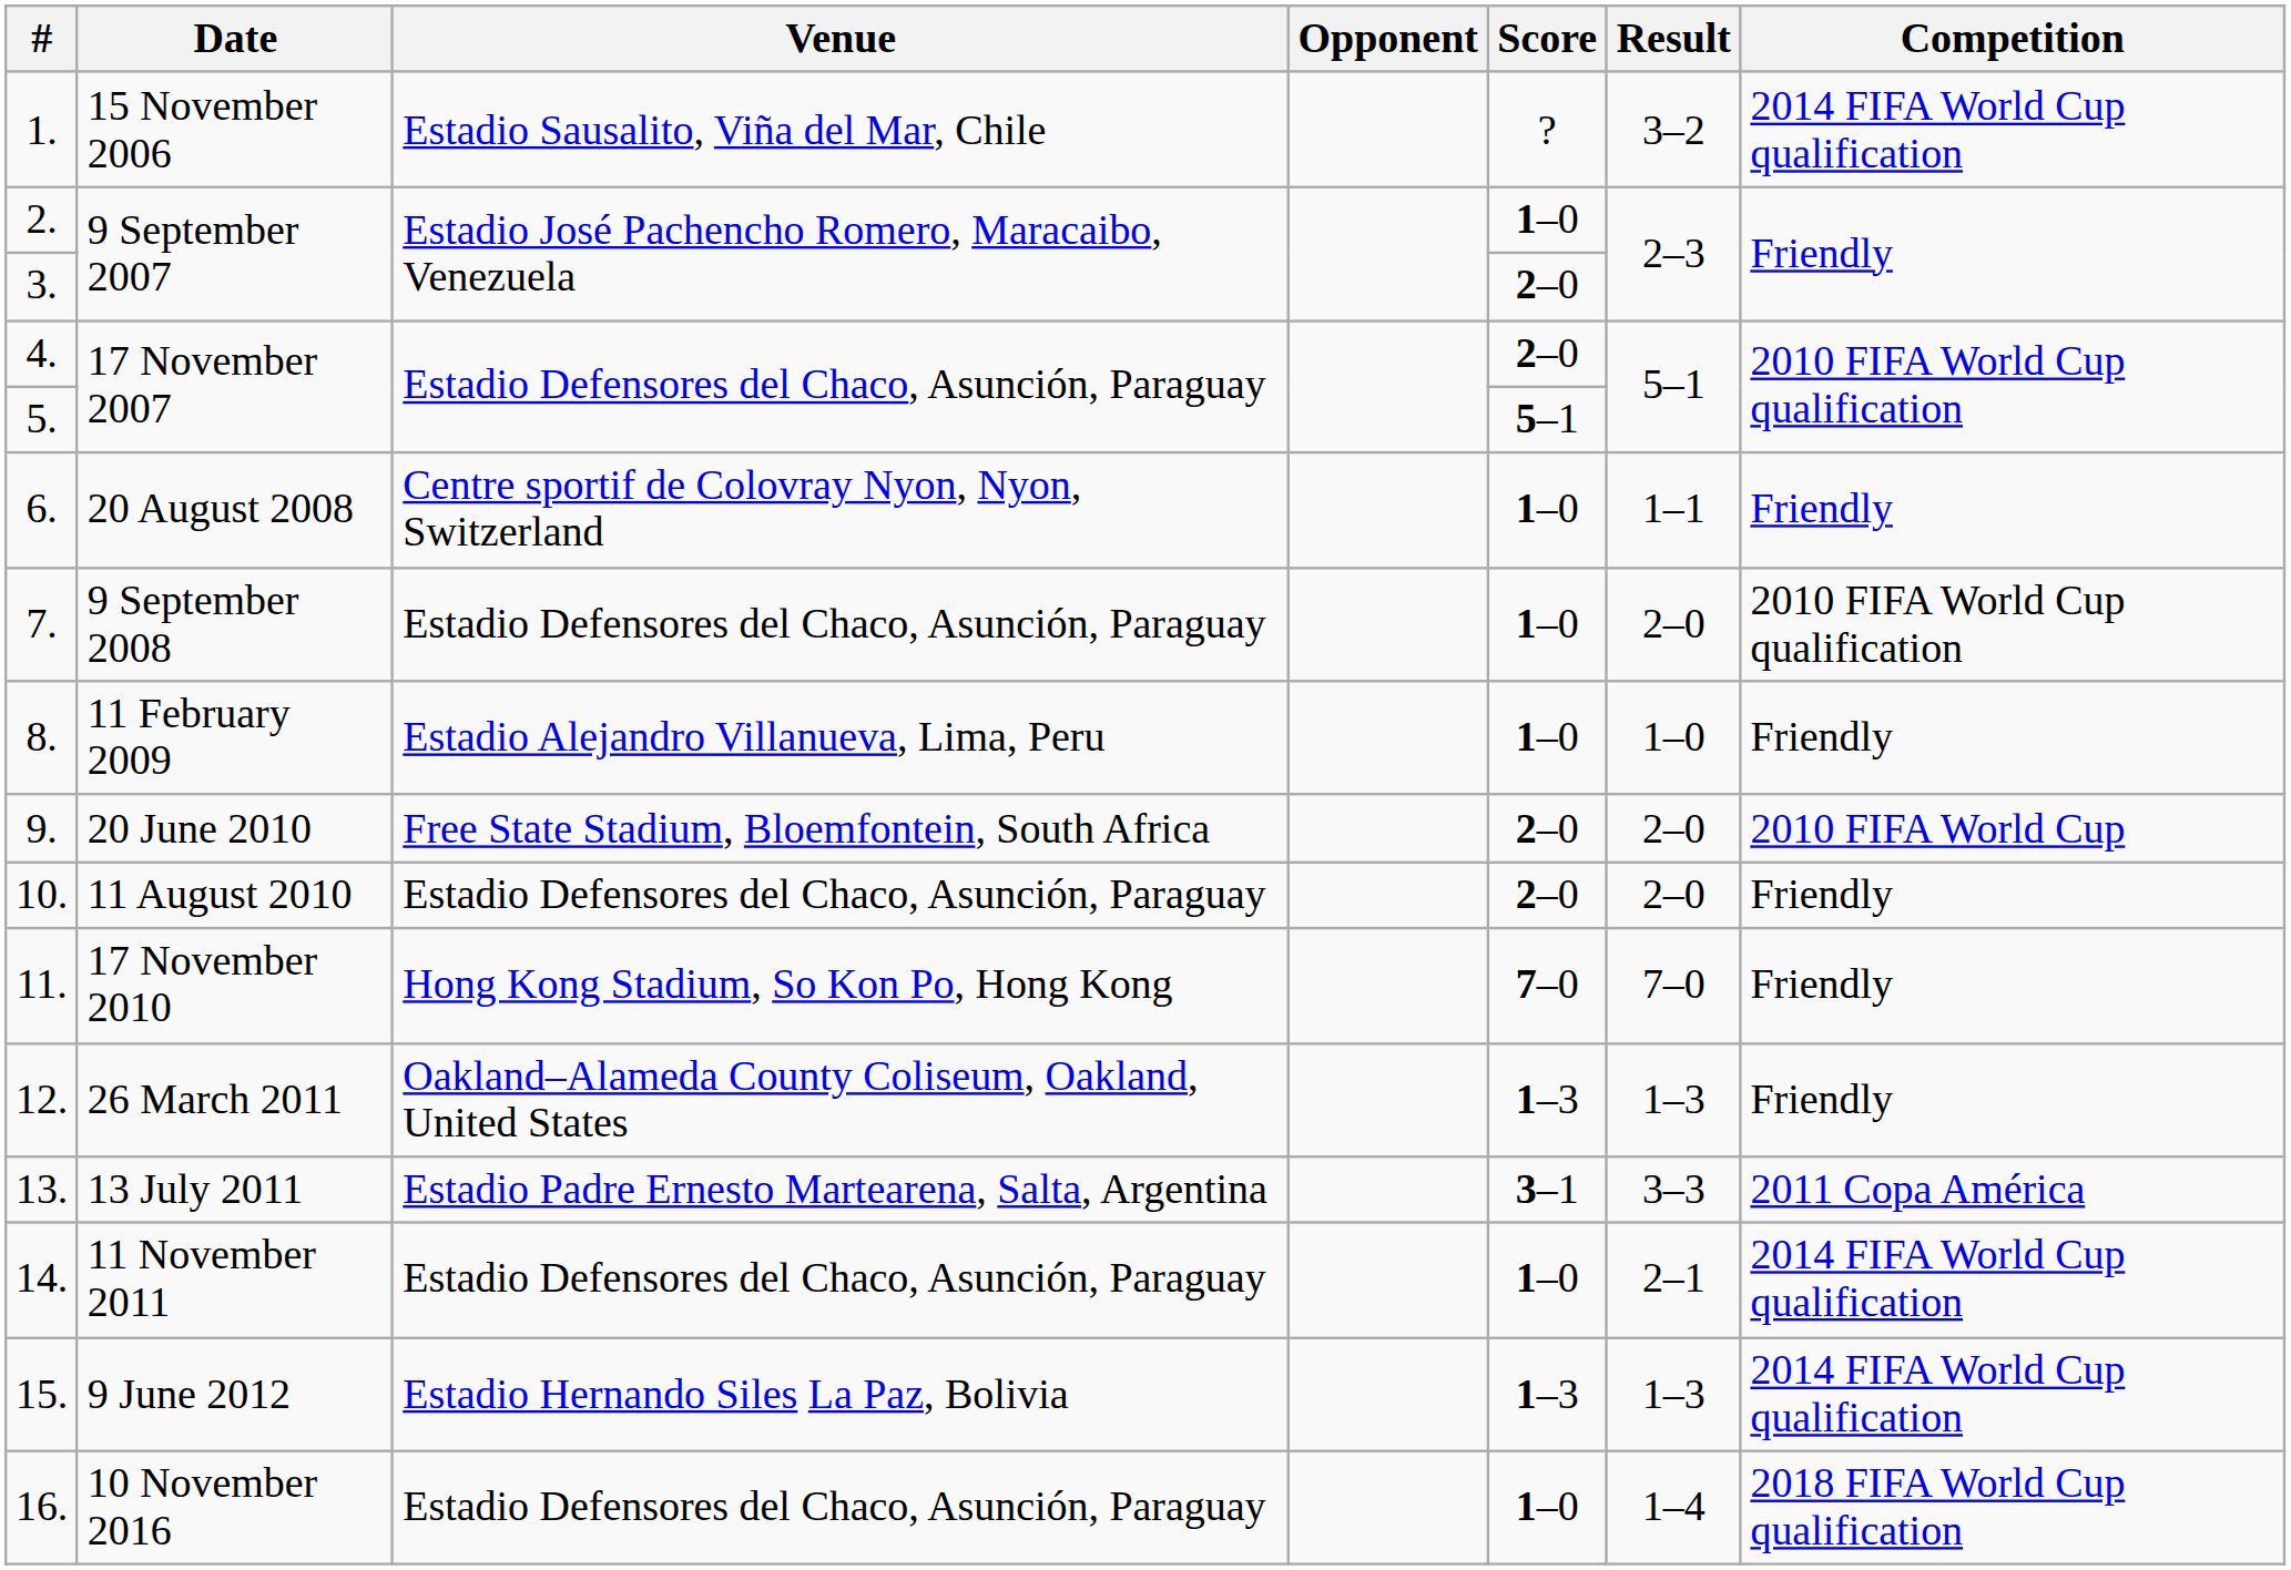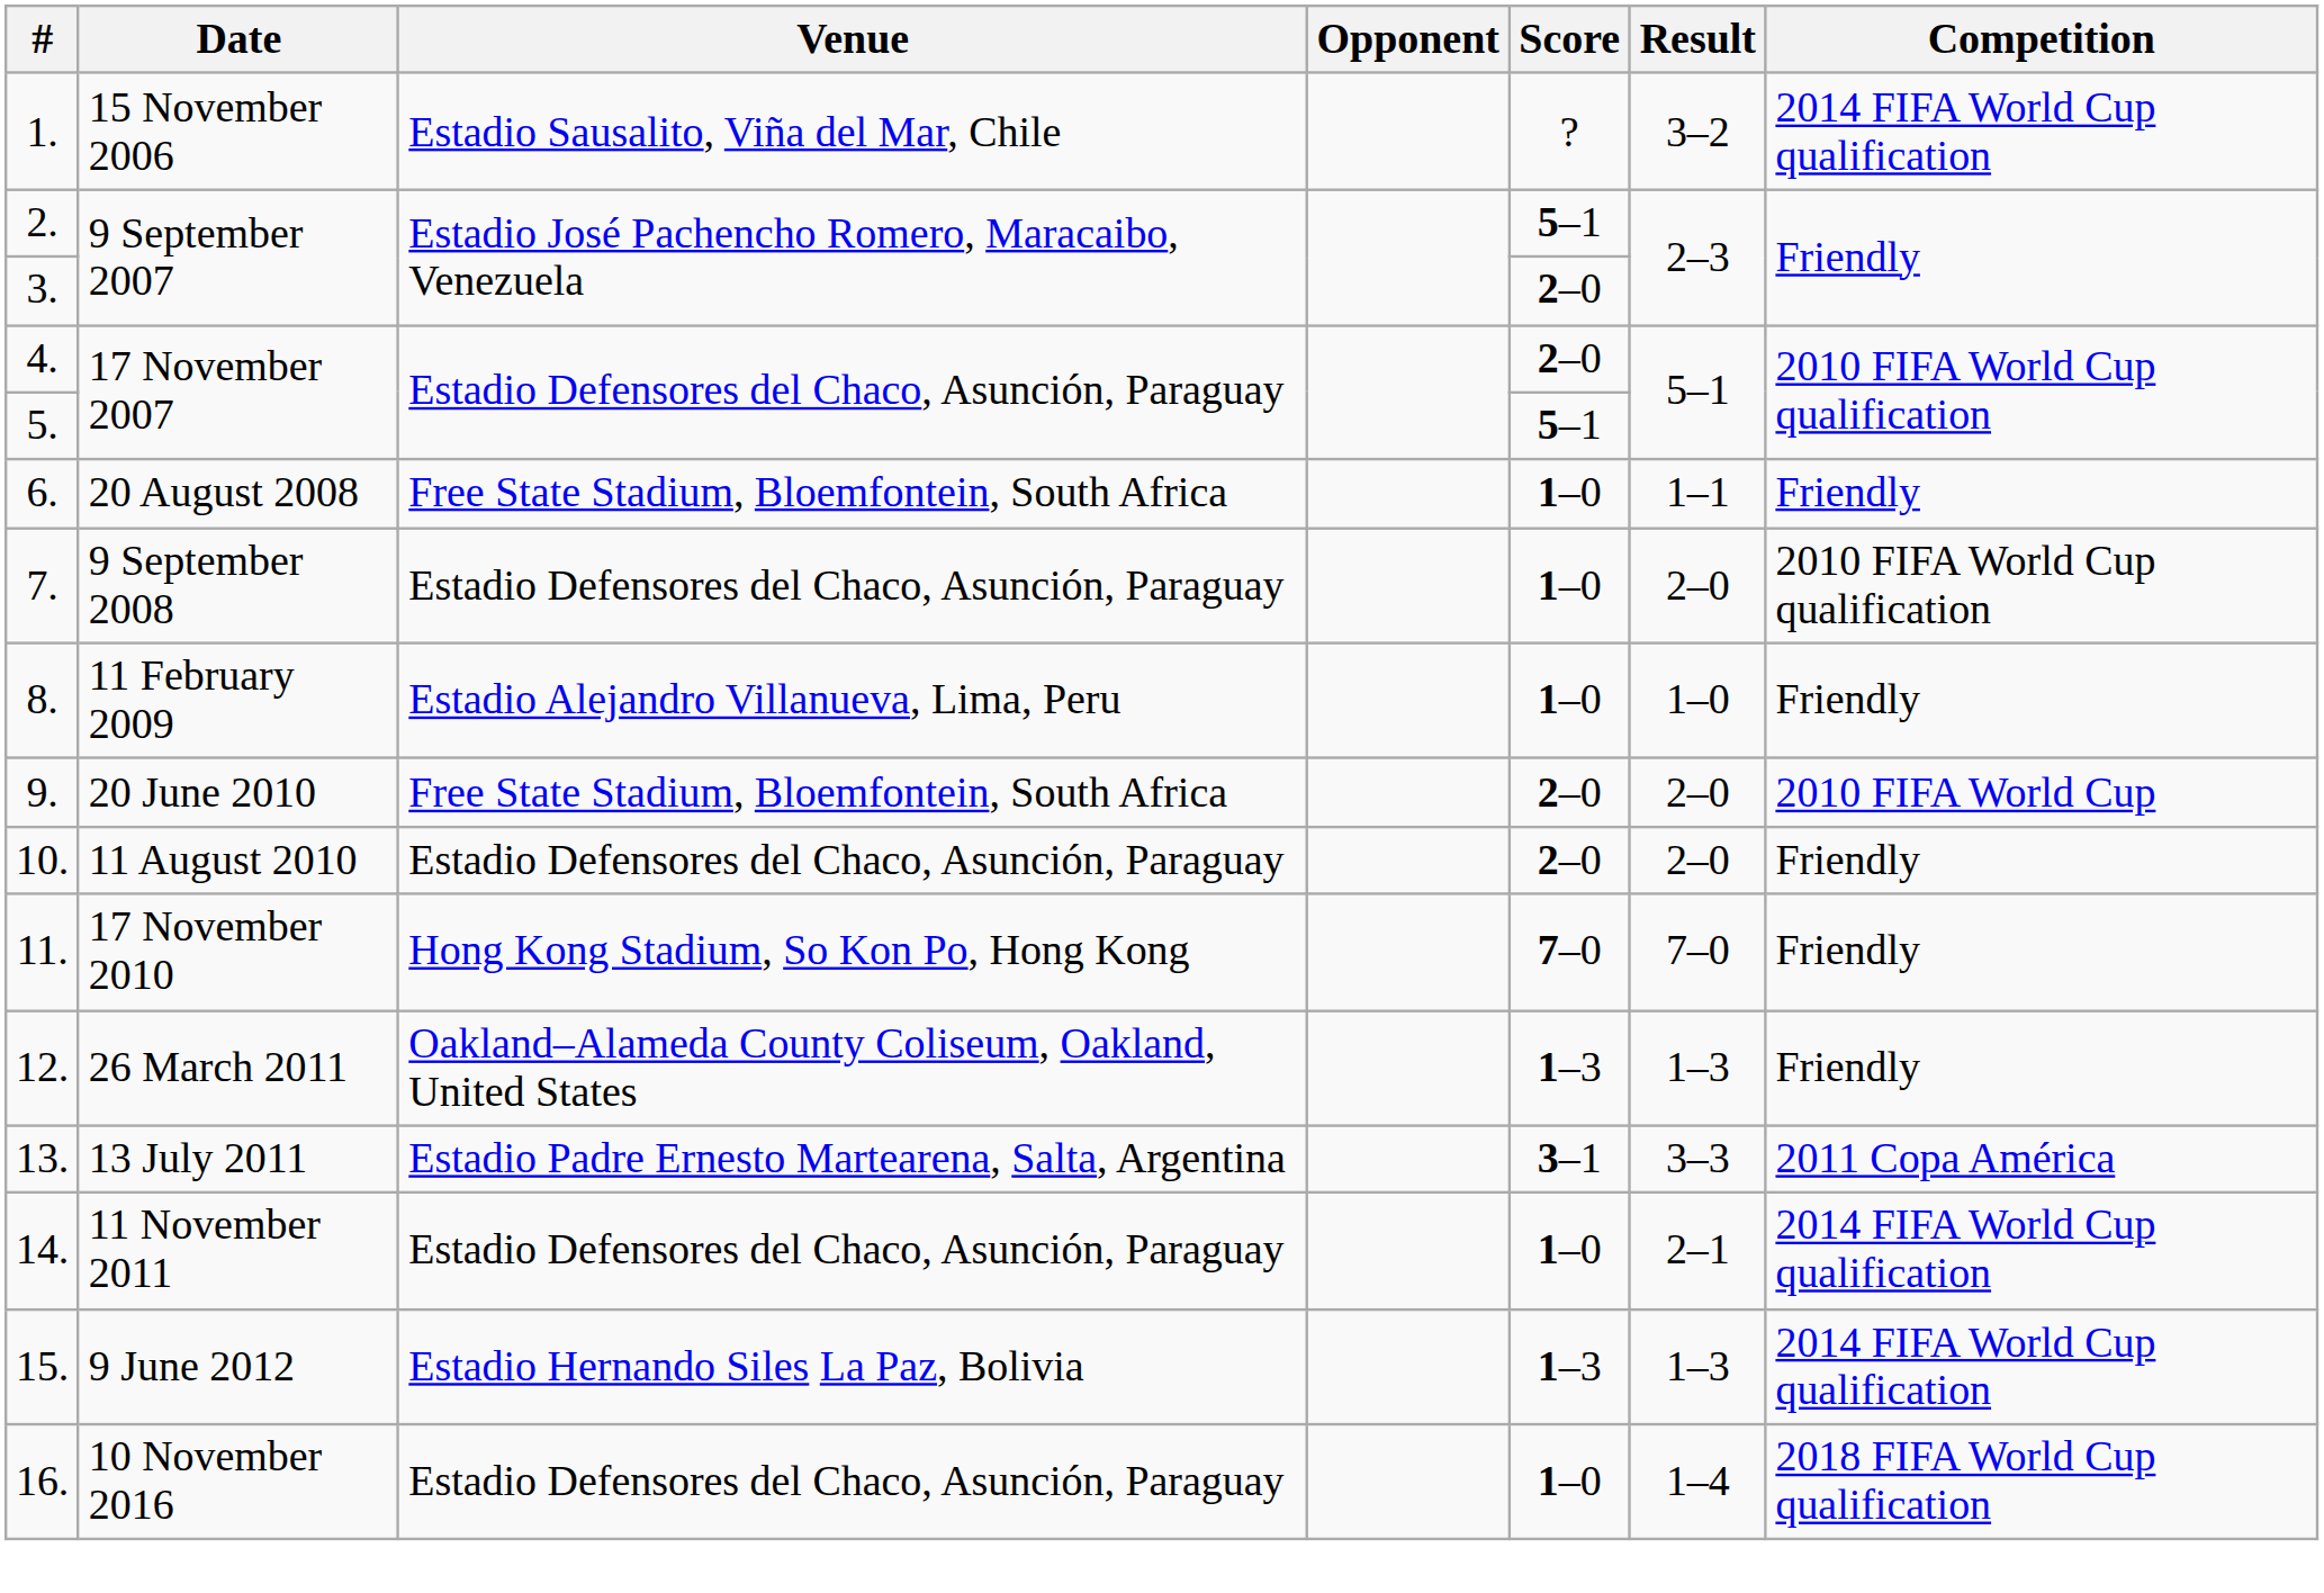 <table class="wikitable">
 <tr>
 <th>#</th>
 <th>Date</th>
 <th>Venue</th>
 <th>Opponent</th>
 <th>Score</th>
 <th>Result</th>
 <th>Competition</th>
 </tr>
 <tr>
 <td style="text-align:center;">1.</td>
 <td>15 November 2006</td>
 <td><a href='#'>Estadio Sausalito</a>, <a href='#'>Viña del Mar</a>, Chile</td>
 <td></td>
 <td style="text-align:center;">?</td>
 <td style="text-align:center;">3–2</td>
 <td><a href='#'>2014 FIFA World Cup qualification</a></td>
 </tr>
 <tr>
 <td style="text-align:center;">2.</td>
 <td rowspan="2">9 September 2007</td>
 <td rowspan="2"><a href='#'>Estadio José Pachencho Romero</a>, <a href='#'>Maracaibo</a>, Venezuela</td>
 <td rowspan="2"></td>
-<td style="text-align:center;"><strong>1</strong>–0</td>
+<td style="text-align:center;"><strong>5</strong>–1</td>
 <td rowspan="2" style="text-align:center;">2–3</td>
 <td rowspan="2"><a href='#'>Friendly</a></td>
 </tr>
 <tr style="text-align:center;">
 <td>3.</td>
 <td style="text-align:center;"><strong>2</strong>–0</td>
 </tr>
 <tr>
 <td style="text-align:center;">4.</td>
 <td rowspan="2">17 November 2007</td>
 <td rowspan="2"><a href='#'>Estadio Defensores del Chaco</a>, Asunción, Paraguay</td>
 <td rowspan="2"></td>
 <td style="text-align:center;"><strong>2</strong>–0</td>
 <td rowspan="2" style="text-align:center;">5–1</td>
 <td rowspan="2"><a href='#'>2010 FIFA World Cup qualification</a></td>
 </tr>
 <tr style="text-align:center;">
 <td>5.</td>
 <td style="text-align:center;"><strong>5</strong>–1</td>
 </tr>
 <tr>
 <td style="text-align:center;">6.</td>
 <td>20 August 2008</td>
-<td><a href='#'>Centre sportif de Colovray Nyon</a>, <a href='#'>Nyon</a>, Switzerland</td>
+<td><a href='#'>Free State Stadium</a>, <a href='#'>Bloemfontein</a>, South Africa</td>
 <td></td>
 <td style="text-align:center;"><strong>1</strong>–0</td>
 <td style="text-align:center;">1–1</td>
 <td><a href='#'>Friendly</a></td>
 </tr>
 <tr>
 <td style="text-align:center;">7.</td>
 <td>9 September 2008</td>
 <td>Estadio Defensores del Chaco, Asunción, Paraguay</td>
 <td></td>
 <td style="text-align:center;"><strong>1</strong>–0</td>
 <td style="text-align:center;">2–0</td>
 <td>2010 FIFA World Cup qualification</td>
 </tr>
 <tr>
 <td style="text-align:center;">8.</td>
 <td>11 February 2009</td>
 <td><a href='#'>Estadio Alejandro Villanueva</a>, Lima, Peru</td>
 <td></td>
 <td style="text-align:center;"><strong>1</strong>–0</td>
 <td style="text-align:center;">1–0</td>
 <td>Friendly</td>
 </tr>
 <tr>
 <td style="text-align:center;">9.</td>
 <td>20 June 2010</td>
 <td><a href='#'>Free State Stadium</a>, <a href='#'>Bloemfontein</a>, South Africa</td>
 <td></td>
 <td style="text-align:center;"><strong>2</strong>–0</td>
 <td style="text-align:center;">2–0</td>
 <td><a href='#'>2010 FIFA World Cup</a></td>
 </tr>
 <tr>
 <td style="text-align:center;">10.</td>
 <td>11 August 2010</td>
 <td>Estadio Defensores del Chaco, Asunción, Paraguay</td>
 <td></td>
 <td style="text-align:center;"><strong>2</strong>–0</td>
 <td style="text-align:center;">2–0</td>
 <td>Friendly</td>
 </tr>
 <tr>
 <td style="text-align:center;">11.</td>
 <td>17 November 2010</td>
 <td><a href='#'>Hong Kong Stadium</a>, <a href='#'>So Kon Po</a>, Hong Kong</td>
 <td></td>
 <td style="text-align:center;"><strong>7</strong>–0</td>
 <td style="text-align:center;">7–0</td>
 <td>Friendly</td>
 </tr>
 <tr>
 <td>12.</td>
 <td>26 March 2011</td>
 <td><a href='#'>Oakland–Alameda County Coliseum</a>, <a href='#'>Oakland</a>, United States</td>
 <td></td>
 <td style="text-align:center;"><strong>1</strong>–3</td>
 <td style="text-align:center;">1–3</td>
 <td>Friendly</td>
 </tr>
 <tr>
 <td style="text-align:center;">13.</td>
 <td>13 July 2011</td>
 <td><a href='#'>Estadio Padre Ernesto Martearena</a>, <a href='#'>Salta</a>, Argentina</td>
 <td></td>
 <td style="text-align:center;"><strong>3</strong>–1</td>
 <td style="text-align:center;">3–3</td>
 <td><a href='#'>2011 Copa América</a></td>
 </tr>
 <tr>
 <td>14.</td>
 <td>11 November 2011</td>
 <td>Estadio Defensores del Chaco, Asunción, Paraguay</td>
 <td></td>
 <td style="text-align:center;"><strong>1</strong>–0</td>
 <td style="text-align:center;">2–1</td>
 <td><a href='#'>2014 FIFA World Cup qualification</a></td>
 </tr>
 <tr>
 <td>15.</td>
 <td>9 June 2012</td>
 <td><a href='#'>Estadio Hernando Siles</a> <a href='#'>La Paz</a>, Bolivia</td>
 <td></td>
 <td style="text-align:center;"><strong>1</strong>–3</td>
 <td style="text-align:center;">1–3</td>
 <td><a href='#'>2014 FIFA World Cup qualification</a></td>
 </tr>
 <tr>
 <td>16.</td>
 <td>10 November 2016</td>
 <td>Estadio Defensores del Chaco, Asunción, Paraguay</td>
 <td></td>
 <td style="text-align:center;"><strong>1</strong>–0</td>
 <td style="text-align:center;">1–4</td>
 <td><a href='#'>2018 FIFA World Cup qualification</a></td>
 </tr>
 </table>
